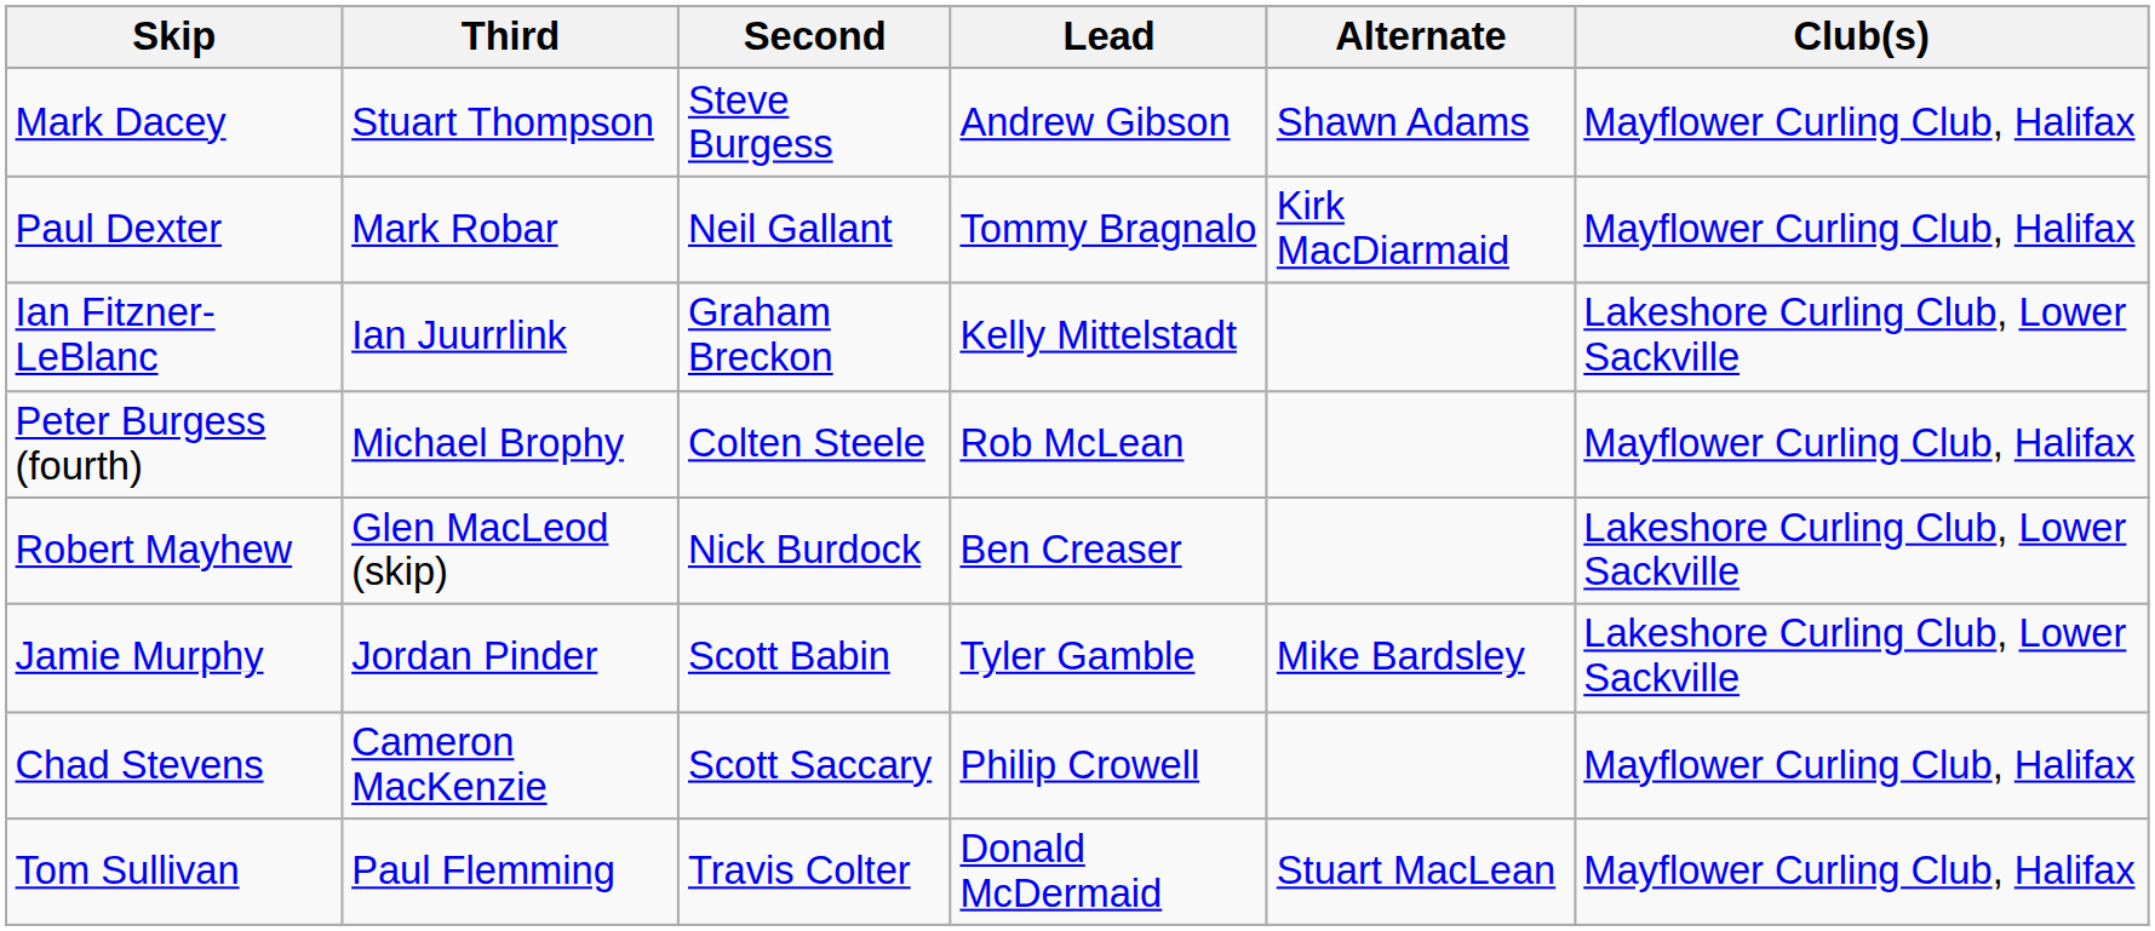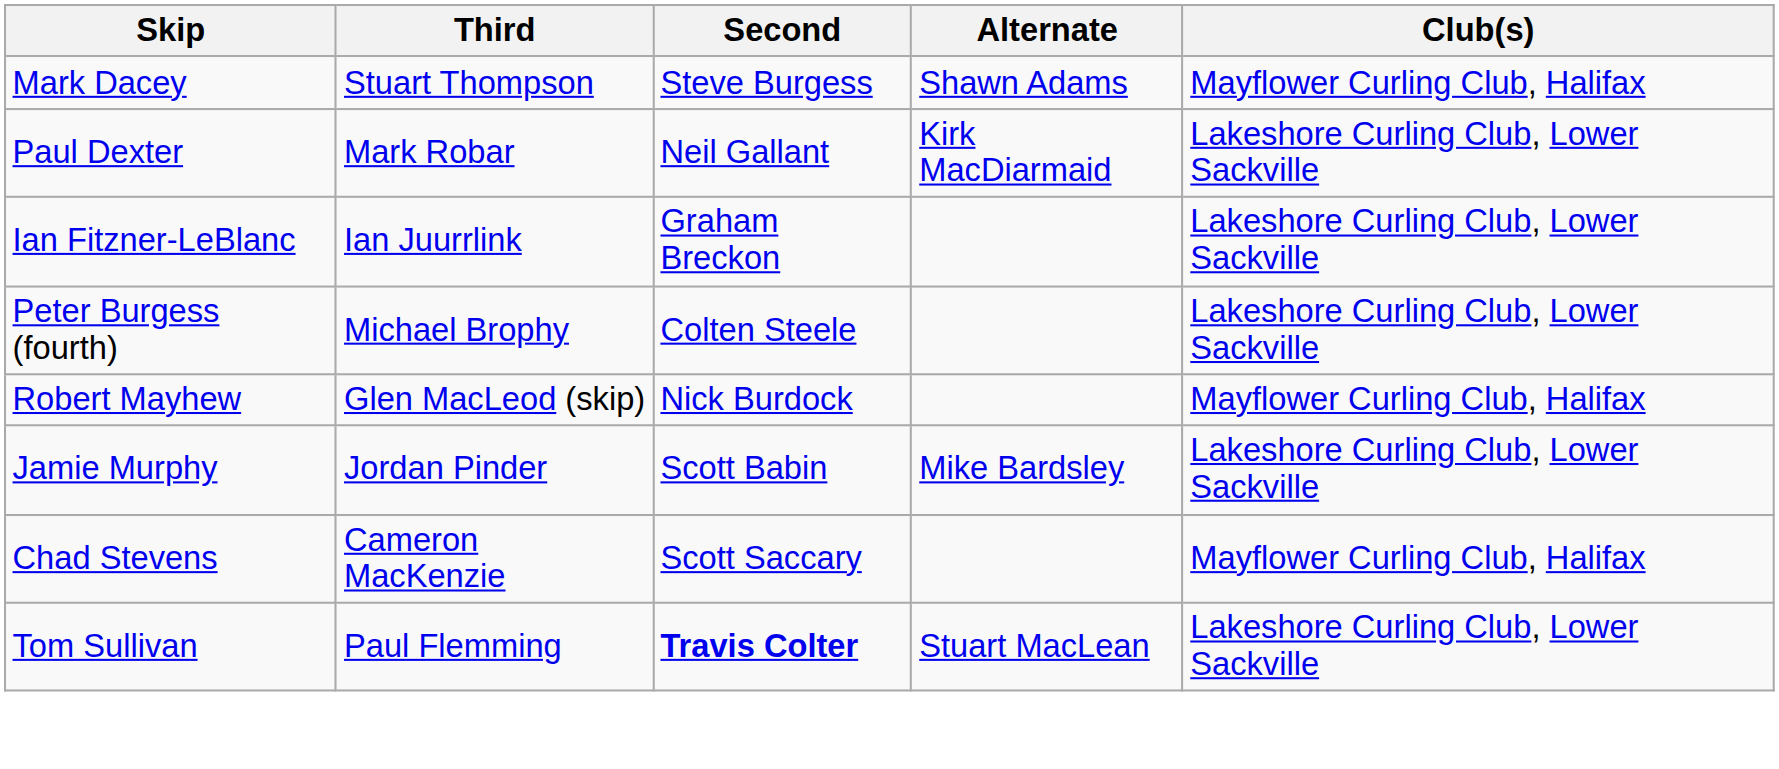 <table class="wikitable">
 <tr>
 <th>Skip</th>
 <th>Third</th>
 <th>Second</th>
-<th>Lead</th>
 <th>Alternate</th>
 <th>Club(s)</th>
 </tr>
 <tr>
 <td><a href='#'>Mark Dacey</a></td>
 <td><a href='#'>Stuart Thompson</a></td>
 <td><a href='#'>Steve Burgess</a></td>
-<td><a href='#'>Andrew Gibson</a></td>
 <td><a href='#'>Shawn Adams</a></td>
 <td><a href='#'>Mayflower Curling Club</a>, <a href='#'>Halifax</a></td>
 </tr>
 <tr>
 <td><a href='#'>Paul Dexter</a></td>
 <td><a href='#'>Mark Robar</a></td>
 <td><a href='#'>Neil Gallant</a></td>
-<td><a href='#'>Tommy Bragnalo</a></td>
 <td><a href='#'>Kirk MacDiarmaid</a></td>
-<td><a href='#'>Mayflower Curling Club</a>, <a href='#'>Halifax</a></td>
+<td><a href='#'>Lakeshore Curling Club</a>, <a href='#'>Lower Sackville</a></td>
 </tr>
 <tr>
 <td><a href='#'>Ian Fitzner-LeBlanc</a></td>
 <td><a href='#'>Ian Juurrlink</a></td>
 <td><a href='#'>Graham Breckon</a></td>
-<td><a href='#'>Kelly Mittelstadt</a></td>
 <td></td>
 <td><a href='#'>Lakeshore Curling Club</a>, <a href='#'>Lower Sackville</a></td>
 </tr>
 <tr>
 <td><a href='#'>Peter Burgess</a> (fourth)</td>
 <td><a href='#'>Michael Brophy</a></td>
 <td><a href='#'>Colten Steele</a></td>
-<td><a href='#'>Rob McLean</a></td>
 <td></td>
-<td><a href='#'>Mayflower Curling Club</a>, <a href='#'>Halifax</a></td>
+<td><a href='#'>Lakeshore Curling Club</a>, <a href='#'>Lower Sackville</a></td>
 </tr>
 <tr>
 <td><a href='#'>Robert Mayhew</a></td>
 <td><a href='#'>Glen MacLeod</a> (skip)</td>
 <td><a href='#'>Nick Burdock</a></td>
-<td><a href='#'>Ben Creaser</a></td>
 <td></td>
-<td><a href='#'>Lakeshore Curling Club</a>, <a href='#'>Lower Sackville</a></td>
+<td><a href='#'>Mayflower Curling Club</a>, <a href='#'>Halifax</a></td>
 </tr>
 <tr>
 <td><a href='#'>Jamie Murphy</a></td>
 <td><a href='#'>Jordan Pinder</a></td>
 <td><a href='#'>Scott Babin</a></td>
-<td><a href='#'>Tyler Gamble</a></td>
 <td><a href='#'>Mike Bardsley</a></td>
 <td><a href='#'>Lakeshore Curling Club</a>, <a href='#'>Lower Sackville</a></td>
 </tr>
 <tr>
 <td><a href='#'>Chad Stevens</a></td>
 <td><a href='#'>Cameron MacKenzie</a></td>
 <td><a href='#'>Scott Saccary</a></td>
-<td><a href='#'>Philip Crowell</a></td>
 <td></td>
 <td><a href='#'>Mayflower Curling Club</a>, <a href='#'>Halifax</a></td>
 </tr>
 <tr>
 <td><a href='#'>Tom Sullivan</a></td>
 <td><a href='#'>Paul Flemming</a></td>
-<td><a href='#'>Travis Colter</a></td>
-<td><a href='#'>Donald McDermaid</a></td>
+<td><strong><a href='#'>Travis Colter</a></strong></td>
 <td><a href='#'>Stuart MacLean</a></td>
-<td><a href='#'>Mayflower Curling Club</a>, <a href='#'>Halifax</a></td>
+<td><a href='#'>Lakeshore Curling Club</a>, <a href='#'>Lower Sackville</a></td>
 </tr>
 </table>
